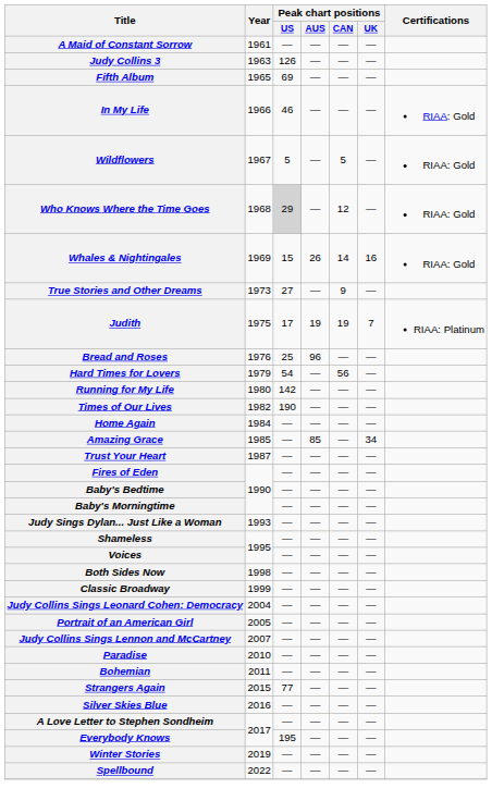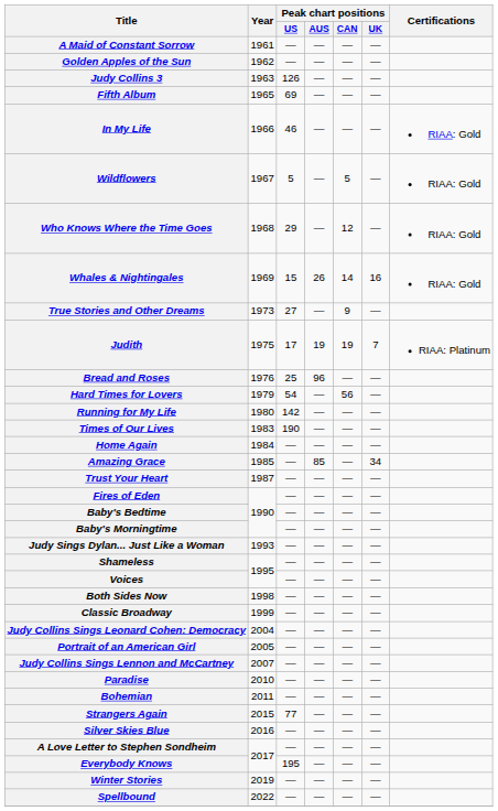 <table class="wikitable plainrowheaders" style="text-align:center;">
 <tr>
 <th rowspan="2">Title</th>
 <th rowspan="2">Year</th>
 <th colspan="4">Peak chart positions</th>
 <th rowspan="2">Certifications</th>
 </tr>
 <tr>
 <th scope="col" style="width:2.5em;font-size:90%;"><a href='#'>US</a><br></th>
 <th scope="col" style="width:2.5em;font-size:90%;"><a href='#'>AUS</a><br></th>
 <th scope="col" style="width:2.5em;font-size:90%;"><a href='#'>CAN</a><br></th>
 <th scope="col" style="width:2.5em;font-size:90%;"><a href='#'>UK</a><br></th>
 </tr>
 <tr>
 <th scope="row"><em><a href='#'>A Maid of Constant Sorrow</a></em></th>
 <td>1961</td>
+<td>—</td>
+<td>—</td>
+<td>—</td>
+<td>—</td>
+<td></td>
+</tr>
+<tr>
+<th scope="row"><em><a href='#'>Golden Apples of the Sun</a></em></th>
+<td>1962</td>
 <td>—</td>
 <td>—</td>
 <td>—</td>
 <td>—</td>
 <td></td>
 </tr>
 <tr>
 <th scope="row"><em><a href='#'>Judy Collins 3</a></em></th>
 <td>1963</td>
 <td>126</td>
 <td>—</td>
 <td>—</td>
 <td>—</td>
 <td></td>
 </tr>
 <tr>
 <th scope="row"><em><a href='#'>Fifth Album</a></em></th>
 <td>1965</td>
 <td>69</td>
 <td>—</td>
 <td>—</td>
 <td>—</td>
 <td></td>
 </tr>
 <tr>
 <th scope="row"><em><a href='#'>In My Life</a></em></th>
 <td>1966</td>
 <td>46</td>
 <td>—</td>
 <td>—</td>
 <td>—</td>
 <td><br><ul><li><a href='#'>RIAA</a>: Gold</li></ul></td>
 </tr>
 <tr>
 <th scope="row"><em><a href='#'>Wildflowers</a></em></th>
 <td>1967</td>
 <td>5</td>
 <td>—</td>
 <td>5</td>
 <td>—</td>
 <td><br><ul><li>RIAA: Gold</li></ul></td>
 </tr>
 <tr>
 <th scope="row"><em><a href='#'>Who Knows Where the Time Goes</a></em></th>
 <td>1968</td>
-<td style="background: lightgrey;">29</td>
+<td>29</td>
 <td>—</td>
 <td>12</td>
 <td>—</td>
 <td><br><ul><li>RIAA: Gold</li></ul></td>
 </tr>
 <tr>
 <th scope="row"><em><a href='#'>Whales & Nightingales</a></em></th>
 <td>1969</td>
 <td>15</td>
 <td>26</td>
 <td>14</td>
 <td>16</td>
 <td><br><ul><li>RIAA: Gold</li></ul></td>
 </tr>
 <tr>
 <th scope="row"><em><a href='#'>True Stories and Other Dreams</a></em></th>
 <td>1973</td>
 <td>27</td>
 <td>—</td>
 <td>9</td>
 <td>—</td>
 <td></td>
 </tr>
 <tr>
 <th scope="row"><em><a href='#'>Judith</a></em></th>
 <td>1975</td>
 <td>17</td>
 <td>19</td>
 <td>19</td>
 <td>7</td>
 <td><br><ul><li>RIAA: Platinum</li></ul></td>
 </tr>
 <tr>
 <th scope="row"><em><a href='#'>Bread and Roses</a></em></th>
 <td>1976</td>
 <td>25</td>
 <td>96</td>
 <td>—</td>
 <td>—</td>
 <td></td>
 </tr>
 <tr>
 <th scope="row"><em><a href='#'>Hard Times for Lovers</a></em></th>
 <td>1979</td>
 <td>54</td>
 <td>—</td>
 <td>56</td>
 <td>—</td>
 <td></td>
 </tr>
 <tr>
 <th scope="row"><em><a href='#'>Running for My Life</a></em></th>
 <td>1980</td>
 <td>142</td>
 <td>—</td>
 <td>—</td>
 <td>—</td>
 <td></td>
 </tr>
 <tr>
 <th scope="row"><em><a href='#'>Times of Our Lives</a></em></th>
-<td>1982</td>
+<td>1983</td>
 <td>190</td>
 <td>—</td>
 <td>—</td>
 <td>—</td>
 <td></td>
 </tr>
 <tr>
 <th scope="row"><em><a href='#'>Home Again</a></em></th>
 <td>1984</td>
 <td>—</td>
 <td>—</td>
 <td>—</td>
 <td>—</td>
 <td></td>
 </tr>
 <tr>
 <th scope="row"><em><a href='#'>Amazing Grace</a></em></th>
 <td>1985</td>
 <td>—</td>
 <td>85</td>
 <td>—</td>
 <td>34</td>
 <td></td>
 </tr>
 <tr>
 <th scope="row"><em><a href='#'>Trust Your Heart</a></em></th>
 <td>1987</td>
 <td>—</td>
 <td>—</td>
 <td>—</td>
 <td>—</td>
 <td></td>
 </tr>
 <tr>
 <th scope="row"><em><a href='#'>Fires of Eden</a></em></th>
 <td rowspan="3">1990</td>
 <td>—</td>
 <td>—</td>
 <td>—</td>
 <td>—</td>
 <td></td>
 </tr>
 <tr>
 <th scope="row"><em>Baby's Bedtime</em></th>
 <td>—</td>
 <td>—</td>
 <td>—</td>
 <td>—</td>
 <td></td>
 </tr>
 <tr>
 <th scope="row"><em>Baby's Morningtime</em></th>
 <td>—</td>
 <td>—</td>
 <td>—</td>
 <td>—</td>
 <td></td>
 </tr>
 <tr>
 <th scope="row"><em>Judy Sings Dylan... Just Like a Woman</em></th>
 <td>1993</td>
 <td>—</td>
 <td>—</td>
 <td>—</td>
 <td>—</td>
 <td></td>
 </tr>
 <tr>
 <th scope="row"><em>Shameless</em></th>
 <td rowspan="2">1995</td>
 <td>—</td>
 <td>—</td>
 <td>—</td>
 <td>—</td>
 <td></td>
 </tr>
 <tr>
 <th scope="row"><em>Voices</em></th>
 <td>—</td>
 <td>—</td>
 <td>—</td>
 <td>—</td>
 <td></td>
 </tr>
 <tr>
 <th scope="row"><em>Both Sides Now</em></th>
 <td>1998</td>
 <td>—</td>
 <td>—</td>
 <td>—</td>
 <td>—</td>
 </tr>
 <tr>
 <th scope="row"><em>Classic Broadway</em></th>
 <td>1999</td>
 <td>—</td>
 <td>—</td>
 <td>—</td>
 <td>—</td>
 <td></td>
 </tr>
 <tr>
 <th scope="row"><em><a href='#'>Judy Collins Sings Leonard Cohen: Democracy</a></em></th>
 <td>2004</td>
 <td>—</td>
 <td>—</td>
 <td>—</td>
 <td>—</td>
 <td></td>
 </tr>
 <tr>
 <th scope="row"><em><a href='#'>Portrait of an American Girl</a></em></th>
 <td>2005</td>
 <td>—</td>
 <td>—</td>
 <td>—</td>
 <td>—</td>
 <td></td>
 </tr>
 <tr>
 <th scope="row"><em><a href='#'>Judy Collins Sings Lennon and McCartney</a></em></th>
 <td>2007</td>
 <td>—</td>
 <td>—</td>
 <td>—</td>
 <td>—</td>
 <td></td>
 </tr>
 <tr>
 <th scope="row"><em><a href='#'>Paradise</a></em></th>
 <td>2010</td>
 <td>—</td>
 <td>—</td>
 <td>—</td>
 <td>—</td>
 <td></td>
 </tr>
 <tr>
 <th scope="row"><em><a href='#'>Bohemian</a></em></th>
 <td>2011</td>
 <td>—</td>
 <td>—</td>
 <td>—</td>
 <td>—</td>
 <td></td>
 </tr>
 <tr>
 <th scope="row"><em><a href='#'>Strangers Again</a></em></th>
 <td>2015</td>
 <td>77</td>
 <td>—</td>
 <td>—</td>
 <td>—</td>
 <td></td>
 </tr>
 <tr>
 <th scope="row"><em><a href='#'>Silver Skies Blue</a></em></th>
 <td>2016</td>
 <td>—</td>
 <td>—</td>
 <td>—</td>
 <td>—</td>
 <td></td>
 </tr>
 <tr>
 <th scope="row"><em>A Love Letter to Stephen Sondheim</em></th>
 <td rowspan="2">2017</td>
 <td>—</td>
 <td>—</td>
 <td>—</td>
 <td>—</td>
 <td></td>
 </tr>
 <tr>
 <th scope="row"><em><a href='#'>Everybody Knows</a></em> </th>
 <td>195</td>
 <td>—</td>
 <td>—</td>
 <td>—</td>
 <td></td>
 </tr>
 <tr>
 <th scope="row"><em><a href='#'>Winter Stories</a></em> </th>
 <td>2019</td>
 <td>—</td>
 <td>—</td>
 <td>—</td>
 <td>—</td>
 <td></td>
 </tr>
 <tr>
 <th scope="row"><em><a href='#'>Spellbound</a></em></th>
 <td>2022</td>
 <td>—</td>
 <td>—</td>
 <td>—</td>
 <td>—</td>
 <td></td>
 </tr>
 <tr>
 </tr>
 </table>
